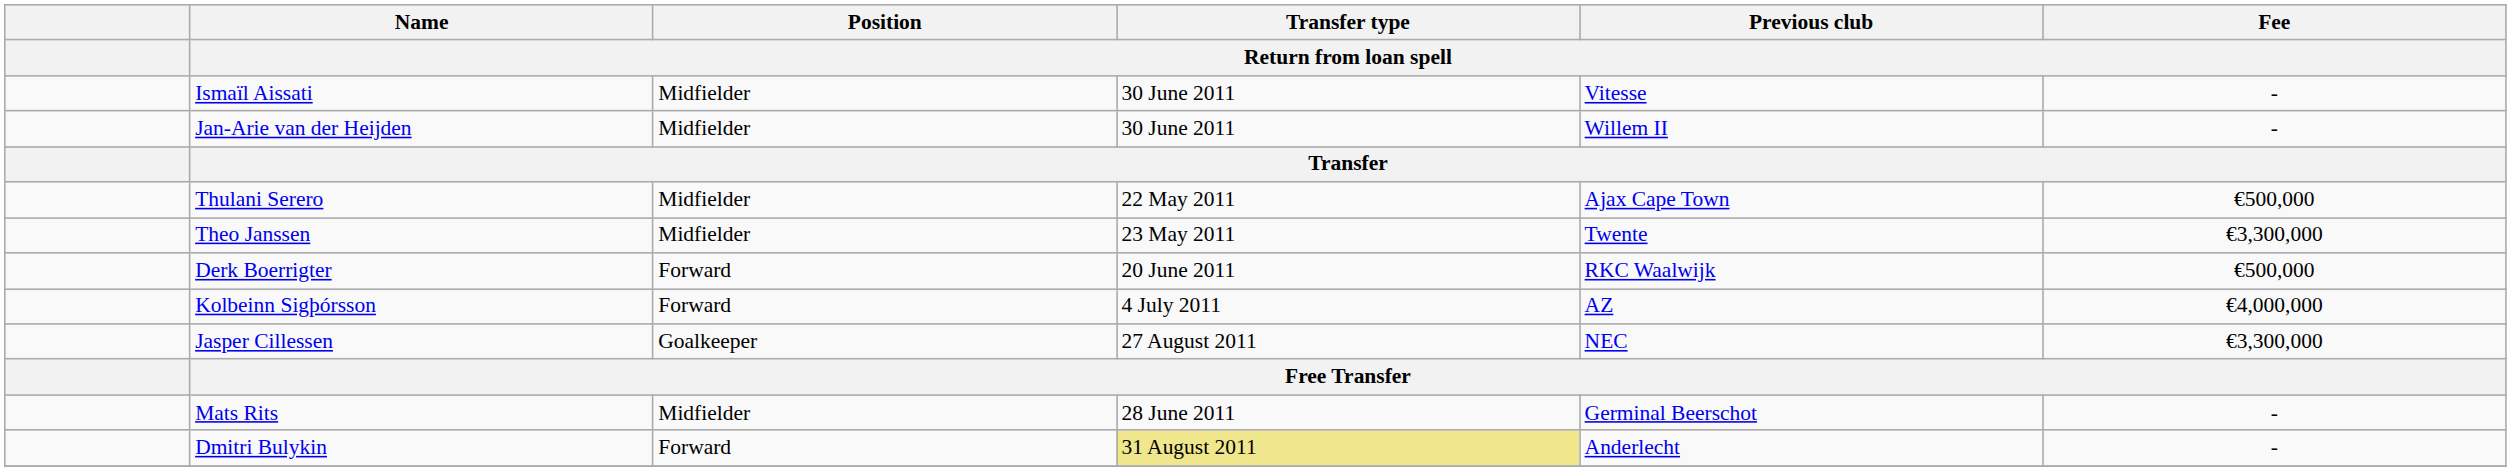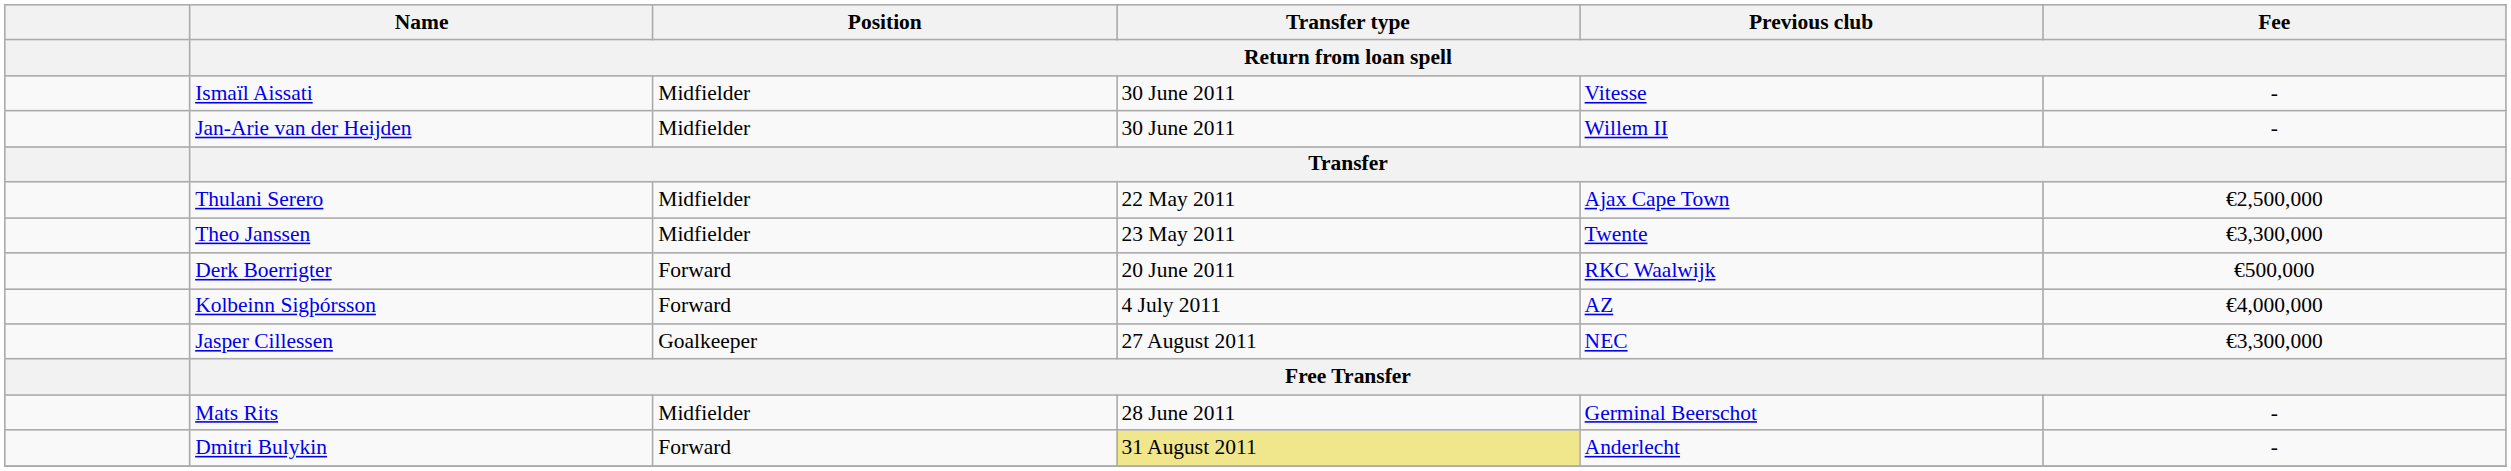 <table class="wikitable" style="width:100%; font-size:85%;">
 <tr>
 <th width="2%"></th>
 <th width="5%">Name</th>
 <th width="5%">Position</th>
 <th width="5%">Transfer type</th>
 <th width="5%">Previous club</th>
 <th width="5%">Fee</th>
 </tr>
 <tr>
 <th></th>
 <th colspan="5" align="center">Return from loan spell</th>
 </tr>
 <tr>
 <td align=center></td>
 <td align=left> <a href='#'>Ismaïl Aissati</a></td>
 <td align=left>Midfielder</td>
 <td align=left>30 June 2011</td>
 <td align=left> <a href='#'>Vitesse</a></td>
 <td align=center>-</td>
 </tr>
 <tr>
 <td align=center></td>
 <td align=left> <a href='#'>Jan-Arie van der Heijden</a></td>
 <td align=left>Midfielder</td>
 <td align=left>30 June 2011</td>
 <td align=left> <a href='#'>Willem II</a></td>
 <td align=center>-</td>
 </tr>
 <tr>
 <th></th>
 <th colspan="5" align="center">Transfer</th>
 </tr>
 <tr>
 <td align=center></td>
 <td align=left> <a href='#'>Thulani Serero</a></td>
 <td align=left>Midfielder</td>
 <td align=left>22 May 2011</td>
 <td align=left> <a href='#'>Ajax Cape Town</a></td>
-<td align=center>€500,000</td>
+<td align=center>€2,500,000</td>
 </tr>
 <tr>
 <td align=center></td>
 <td align=left> <a href='#'>Theo Janssen</a></td>
 <td align=left>Midfielder</td>
 <td align=left>23 May 2011</td>
 <td align=left> <a href='#'>Twente</a></td>
 <td align=center>€3,300,000</td>
 </tr>
 <tr>
 <td align=center></td>
 <td align=left> <a href='#'>Derk Boerrigter</a></td>
 <td align=left>Forward</td>
 <td align=left>20 June 2011</td>
 <td align=left> <a href='#'>RKC Waalwijk</a></td>
 <td align=center>€500,000</td>
 </tr>
 <tr>
 <td align=center></td>
 <td align=left> <a href='#'>Kolbeinn Sigþórsson</a></td>
 <td align=left>Forward</td>
 <td align=left>4 July 2011</td>
 <td align=left> <a href='#'>AZ</a></td>
 <td align=center>€4,000,000</td>
 </tr>
 <tr>
 <td align=center></td>
 <td align=left> <a href='#'>Jasper Cillessen</a></td>
 <td align=left>Goalkeeper</td>
 <td align=left>27 August 2011</td>
 <td align=left> <a href='#'>NEC</a></td>
 <td align=center>€3,300,000</td>
 </tr>
 <tr>
 <th></th>
 <th colspan="5" align="center">Free Transfer</th>
 </tr>
 <tr>
 <td align=center></td>
 <td align=left> <a href='#'>Mats Rits</a></td>
 <td align=left>Midfielder</td>
 <td align=left>28 June 2011</td>
 <td align=left> <a href='#'>Germinal Beerschot</a></td>
 <td align=center>-</td>
 </tr>
 <tr>
 <td align=center></td>
 <td align=left> <a href='#'>Dmitri Bulykin</a></td>
 <td align=left>Forward</td>
 <td align=left style="background: khaki;">31 August 2011</td>
 <td align=left> <a href='#'>Anderlecht</a></td>
 <td align=center>-</td>
 </tr>
 <tr>
 </tr>
 </table>
